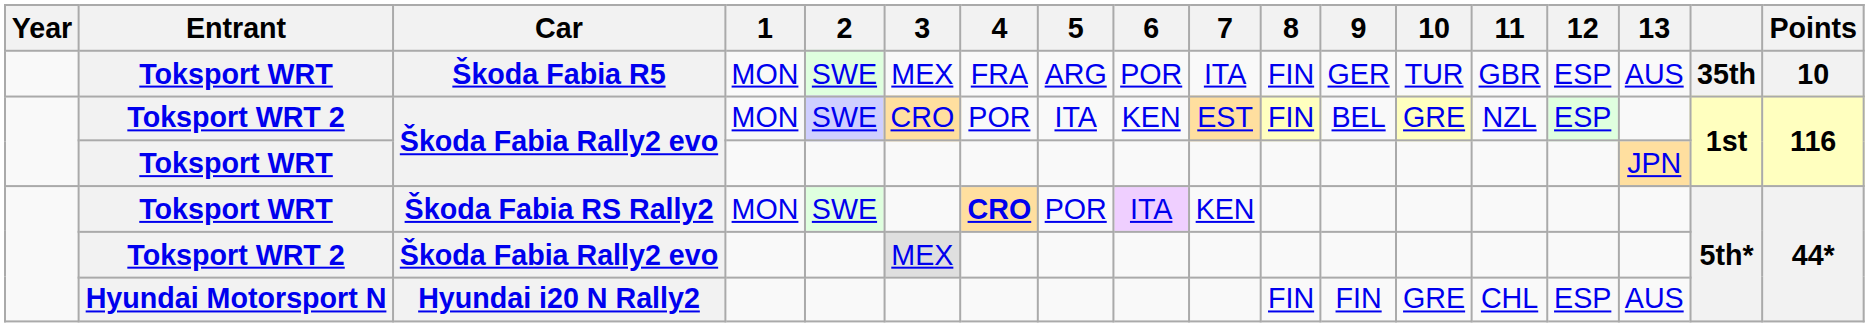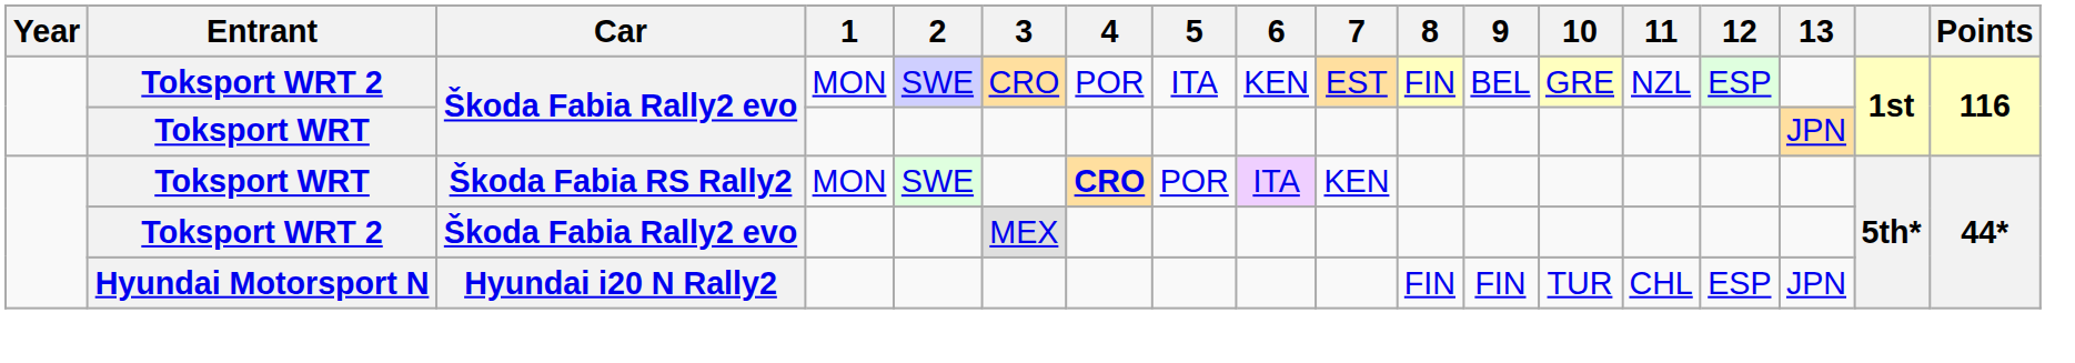 <table class="wikitable" style="text-align:center; font-size:90%">
 <tr>
 <th>Year</th>
 <th>Entrant</th>
 <th>Car</th>
 <th>1</th>
 <th>2</th>
 <th>3</th>
 <th>4</th>
 <th>5</th>
 <th>6</th>
 <th>7</th>
 <th>8</th>
 <th>9</th>
 <th>10</th>
 <th>11</th>
 <th>12</th>
 <th>13</th>
 <th></th>
 <th>Points</th>
-</tr>
-<tr>
-<td></td>
-<th><a href='#'>Toksport WRT</a></th>
-<th><a href='#'>Škoda Fabia R5</a></th>
-<td><a href='#'>MON</a></td>
-<td style="background:#DFFFDF"><a href='#'>SWE</a><br></td>
-<td><a href='#'>MEX</a></td>
-<td><a href='#'>FRA</a></td>
-<td><a href='#'>ARG</a></td>
-<td><a href='#'>POR</a></td>
-<td><a href='#'>ITA</a></td>
-<td><a href='#'>FIN</a></td>
-<td><a href='#'>GER</a></td>
-<td><a href='#'>TUR</a></td>
-<td><a href='#'>GBR</a></td>
-<td><a href='#'>ESP</a></td>
-<td><a href='#'>AUS</a></td>
-<th>35th</th>
-<th>10</th>
 </tr>
 <tr>
 <td rowspan="2"></td>
 <th><a href='#'>Toksport WRT 2</a></th>
 <th rowspan="2"><a href='#'>Škoda Fabia Rally2 evo</a></th>
 <td><a href='#'>MON</a></td>
 <td style="background:#CFCFFF"><a href='#'>SWE</a><br></td>
 <td style="background:#FFDF9F"><a href='#'>CRO</a><br></td>
 <td><a href='#'>POR</a></td>
 <td><a href='#'>ITA</a></td>
 <td><a href='#'>KEN</a></td>
 <td style="background:#FFDF9F"><a href='#'>EST</a><br></td>
 <td style="background:#FFFFBF"><a href='#'>FIN</a><br></td>
 <td><a href='#'>BEL</a></td>
 <td style="background:#FFFFBF"><a href='#'>GRE</a><br></td>
 <td><a href='#'>NZL</a></td>
 <td style="background:#DFFFDF"><a href='#'>ESP</a><br></td>
 <td></td>
 <th rowspan="2" style="background:#FFFFBF">1st</th>
 <th rowspan="2" style="background:#FFFFBF">116</th>
 </tr>
 <tr>
 <th><a href='#'>Toksport WRT</a></th>
 <td></td>
 <td></td>
 <td></td>
 <td></td>
 <td></td>
 <td></td>
 <td></td>
 <td></td>
 <td></td>
 <td></td>
 <td></td>
 <td></td>
 <td style="background:#FFDF9F"><a href='#'>JPN</a><br></td>
 </tr>
 <tr>
 <td rowspan="3"></td>
 <th><a href='#'>Toksport WRT</a></th>
 <th><a href='#'>Škoda Fabia RS Rally2</a></th>
 <td><a href='#'>MON</a></td>
 <td style="background:#DFFFDF"><a href='#'>SWE</a><br></td>
 <td></td>
 <td style="background:#FFDF9F"><strong><a href='#'>CRO</a><br></strong></td>
 <td><a href='#'>POR</a></td>
 <td style="background:#EFCFFF"><a href='#'>ITA</a><br></td>
 <td><a href='#'>KEN</a></td>
 <td></td>
 <td></td>
 <td></td>
 <td></td>
 <td></td>
 <td></td>
 <th rowspan="3">5th*</th>
 <th rowspan="3">44*</th>
 </tr>
 <tr>
 <th><a href='#'>Toksport WRT 2</a></th>
 <th><a href='#'>Škoda Fabia Rally2 evo</a></th>
 <td></td>
 <td></td>
 <td style="background:#DFDFDF"><a href='#'>MEX</a><br></td>
 <td></td>
 <td></td>
 <td></td>
 <td></td>
 <td></td>
 <td></td>
 <td></td>
 <td></td>
 <td></td>
 <td></td>
 </tr>
 <tr>
 <th><a href='#'>Hyundai Motorsport N</a></th>
 <th><a href='#'>Hyundai i20 N Rally2</a></th>
 <td></td>
 <td></td>
 <td></td>
 <td></td>
 <td></td>
 <td></td>
 <td></td>
 <td><a href='#'>FIN</a></td>
 <td><a href='#'>FIN</a></td>
-<td><a href='#'>GRE</a></td>
+<td><a href='#'>TUR</a></td>
 <td><a href='#'>CHL</a></td>
 <td><a href='#'>ESP</a></td>
-<td><a href='#'>AUS</a></td>
+<td><a href='#'>JPN</a></td>
 </tr>
 </table>
